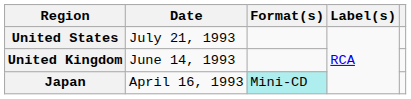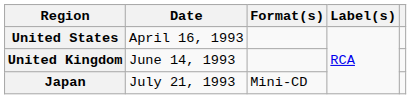 <table class="wikitable plainrowheaders">
 <tr>
 <th scope="col">Region</th>
 <th scope="col">Date</th>
 <th scope="col">Format(s)</th>
 <th scope="col">Label(s)</th>
 <th scope="col"></th>
 </tr>
 <tr>
 <th scope="row">United States</th>
-<td>July 21, 1993</td>
+<td>April 16, 1993</td>
 <td></td>
 <td rowspan="3"><a href='#'>RCA</a></td>
 <td></td>
 </tr>
 <tr>
 <th scope="row">United Kingdom</th>
 <td>June 14, 1993</td>
 <td></td>
 <td></td>
 </tr>
 <tr>
 <th scope="row">Japan</th>
-<td>April 16, 1993</td>
-<td style="background: paleturquoise;">Mini-CD</td>
+<td>July 21, 1993</td>
+<td>Mini-CD</td>
 <td></td>
 </tr>
 </table>
